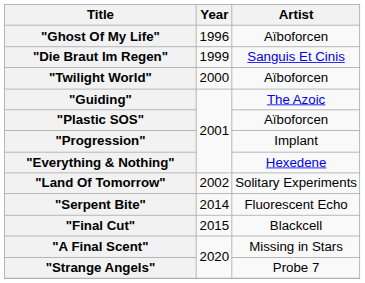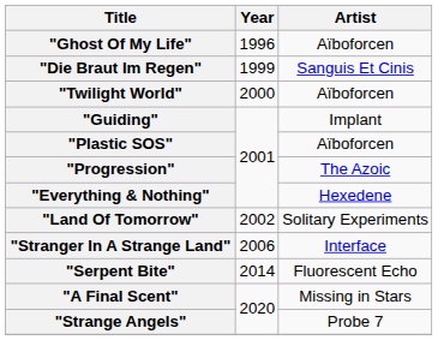 <table class="wikitable plainrowheaders" style="text-align:center;">
 <tr>
 <th scope="col" style="width:14em;">Title</th>
 <th scope="col">Year</th>
 <th scope="col">Artist</th>
 </tr>
 <tr>
 <th scope="row">"Ghost Of My Life"</th>
 <td>1996</td>
 <td>Aïboforcen</td>
 </tr>
 <tr>
 <th scope="row">"Die Braut Im Regen"</th>
 <td>1999</td>
 <td><a href='#'>Sanguis Et Cinis</a></td>
 </tr>
 <tr>
 <th scope="row">"Twilight World"</th>
 <td>2000</td>
 <td>Aïboforcen</td>
 </tr>
 <tr>
 <th scope="row">"Guiding"</th>
 <td rowspan="4">2001</td>
-<td><a href='#'>The Azoic</a></td>
+<td>Implant</td>
 </tr>
 <tr>
 <th scope="row">"Plastic SOS"</th>
 <td>Aïboforcen</td>
 </tr>
 <tr>
 <th scope="row">"Progression"</th>
-<td>Implant</td>
+<td><a href='#'>The Azoic</a></td>
 </tr>
 <tr>
 <th scope="row">"Everything & Nothing"</th>
 <td><a href='#'>Hexedene</a></td>
 </tr>
 <tr>
 <th scope="row">"Land Of Tomorrow"</th>
 <td>2002</td>
 <td>Solitary Experiments</td>
 </tr>
 <tr>
+<th scope="row">"Stranger In A Strange Land"</th>
+<td>2006</td>
+<td><a href='#'>Interface</a></td>
+</tr>
+<tr>
 <th scope="row">"Serpent Bite"</th>
 <td>2014</td>
 <td>Fluorescent Echo</td>
-</tr>
-<tr>
-<th scope="row">"Final Cut"</th>
-<td>2015</td>
-<td>Blackcell</td>
 </tr>
 <tr>
 <th scope="row">"A Final Scent"</th>
 <td rowspan="2">2020</td>
 <td>Missing in Stars</td>
 </tr>
 <tr>
 <th scope="row">"Strange Angels"</th>
 <td>Probe 7</td>
 </tr>
 <tr>
 </tr>
 </table>
